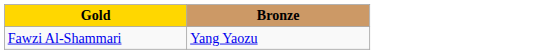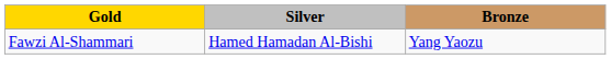 <table class="wikitable" style="text-align:left">
 <tr align="center">
 <td width=200 bgcolor=gold><strong>Gold</strong></td>
+<td width=200 bgcolor=silver><strong>Silver</strong></td>
 <td width=200 bgcolor=CC9966><strong>Bronze</strong></td>
 </tr>
 <tr>
 <td><a href='#'>Fawzi Al-Shammari</a><br><em></em></td>
+<td><a href='#'>Hamed Hamadan Al-Bishi</a><br><em></em></td>
 <td><a href='#'>Yang Yaozu</a><br><em></em></td>
 </tr>
 </table>
